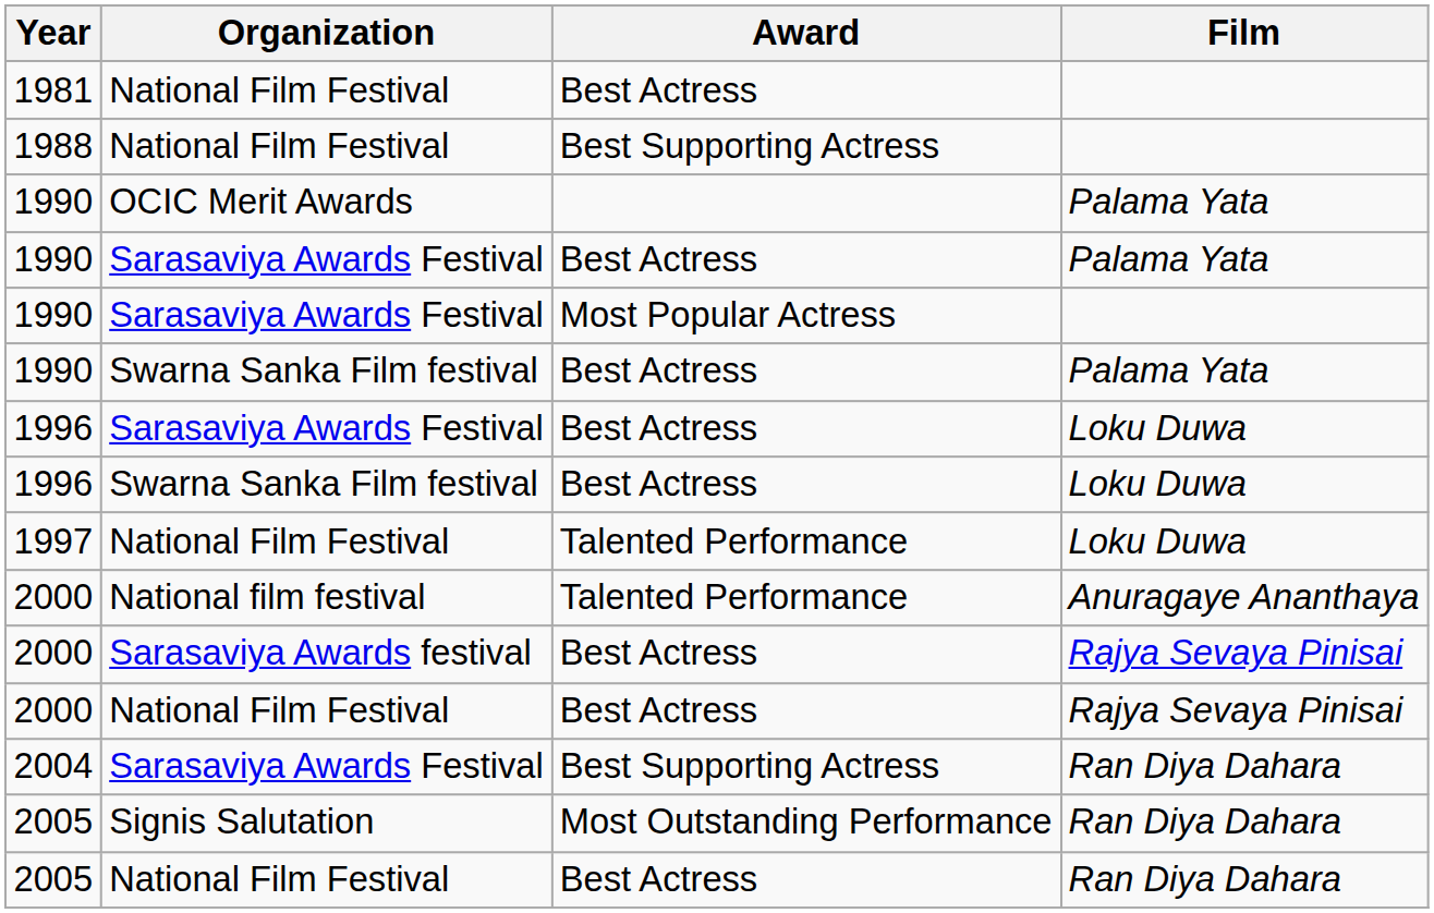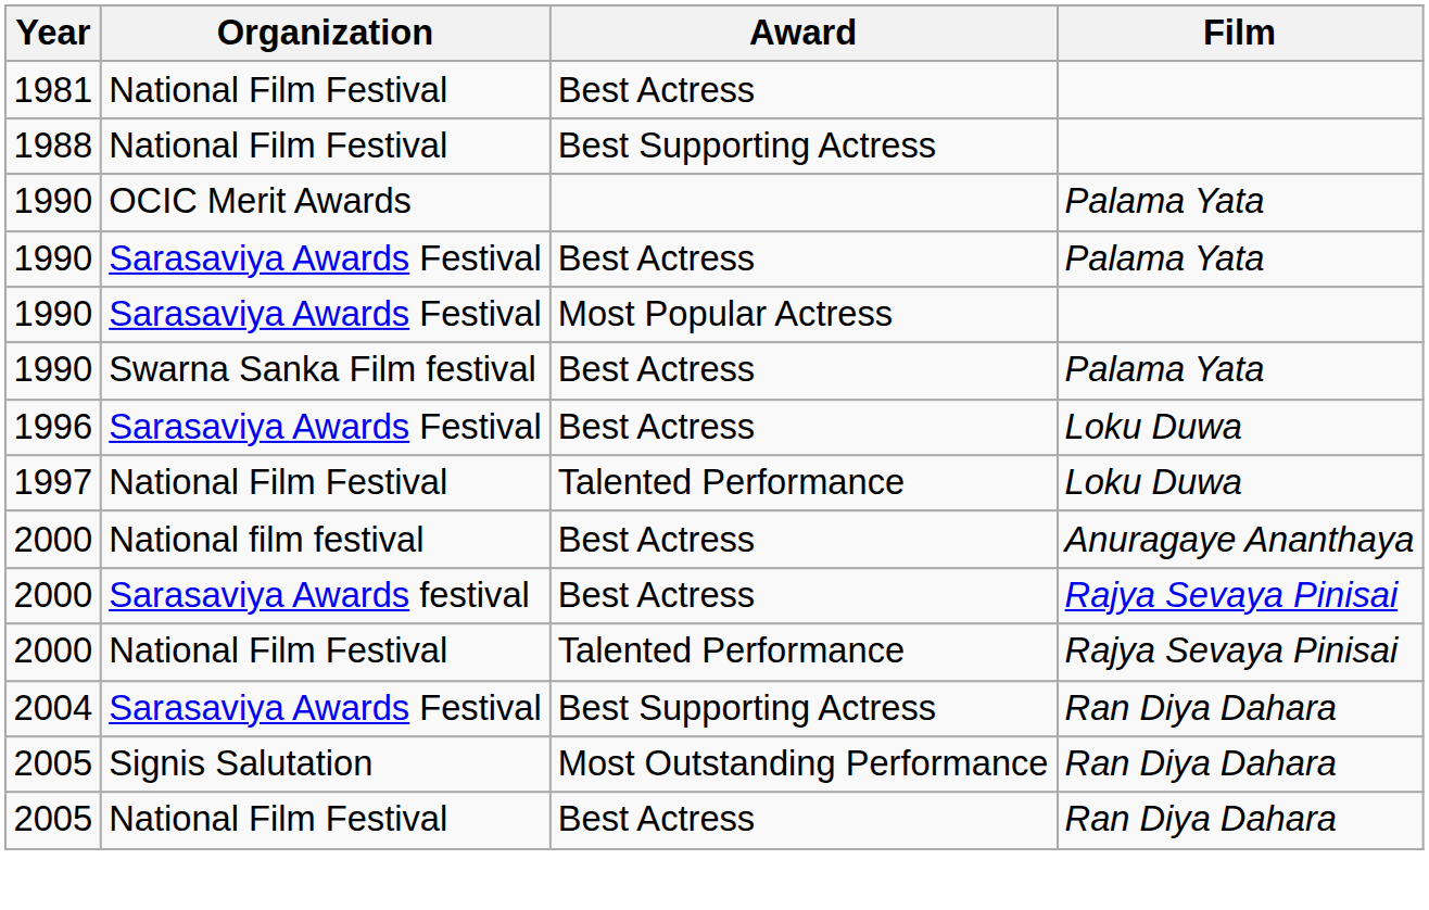 <table class="wikitable">
 <tr>
 <th>Year</th>
 <th>Organization</th>
 <th>Award</th>
 <th>Film</th>
 </tr>
 <tr>
 <td>1981</td>
 <td>National Film Festival</td>
 <td>Best Actress</td>
 <td> </td>
 </tr>
 <tr>
 <td>1988</td>
 <td>National Film Festival</td>
 <td>Best Supporting Actress</td>
 <td> </td>
 </tr>
 <tr>
 <td>1990</td>
 <td>OCIC Merit Awards</td>
 <td> </td>
 <td><em>Palama Yata</em></td>
 </tr>
 <tr>
 <td>1990</td>
 <td><a href='#'>Sarasaviya Awards</a> Festival</td>
 <td>Best Actress</td>
 <td><em>Palama Yata</em></td>
 </tr>
 <tr>
 <td>1990</td>
 <td><a href='#'>Sarasaviya Awards</a> Festival</td>
 <td>Most Popular Actress</td>
 <td> </td>
 </tr>
 <tr>
 <td>1990</td>
 <td>Swarna Sanka Film festival</td>
 <td>Best Actress</td>
 <td><em>Palama Yata</em></td>
 </tr>
 <tr>
 <td>1996</td>
 <td><a href='#'>Sarasaviya Awards</a> Festival</td>
 <td>Best Actress</td>
 <td><em>Loku Duwa</em></td>
 </tr>
 <tr>
-<td>1996</td>
-<td>Swarna Sanka Film festival</td>
-<td>Best Actress</td>
-<td><em>Loku Duwa</em></td>
-</tr>
-<tr>
 <td>1997</td>
 <td>National Film Festival</td>
 <td>Talented Performance</td>
 <td><em>Loku Duwa</em></td>
 </tr>
 <tr>
 <td>2000</td>
 <td>National film festival</td>
-<td>Talented Performance</td>
+<td>Best Actress</td>
 <td><em>Anuragaye Ananthaya</em></td>
 </tr>
 <tr>
 <td>2000</td>
 <td><a href='#'>Sarasaviya Awards</a> festival</td>
 <td>Best Actress</td>
 <td><em><a href='#'>Rajya Sevaya Pinisai</a></em></td>
 </tr>
 <tr>
 <td>2000</td>
 <td>National Film Festival</td>
-<td>Best Actress</td>
+<td>Talented Performance</td>
 <td><em>Rajya Sevaya Pinisai</em></td>
 </tr>
 <tr>
 <td>2004</td>
 <td><a href='#'>Sarasaviya Awards</a> Festival</td>
 <td>Best Supporting Actress</td>
 <td><em>Ran Diya Dahara</em></td>
 </tr>
 <tr>
 <td>2005</td>
 <td>Signis Salutation</td>
 <td>Most Outstanding Performance</td>
 <td><em>Ran Diya Dahara</em></td>
 </tr>
 <tr>
 <td>2005</td>
 <td>National Film Festival</td>
 <td>Best Actress</td>
 <td><em>Ran Diya Dahara</em></td>
 </tr>
 <tr>
 </tr>
 </table>
